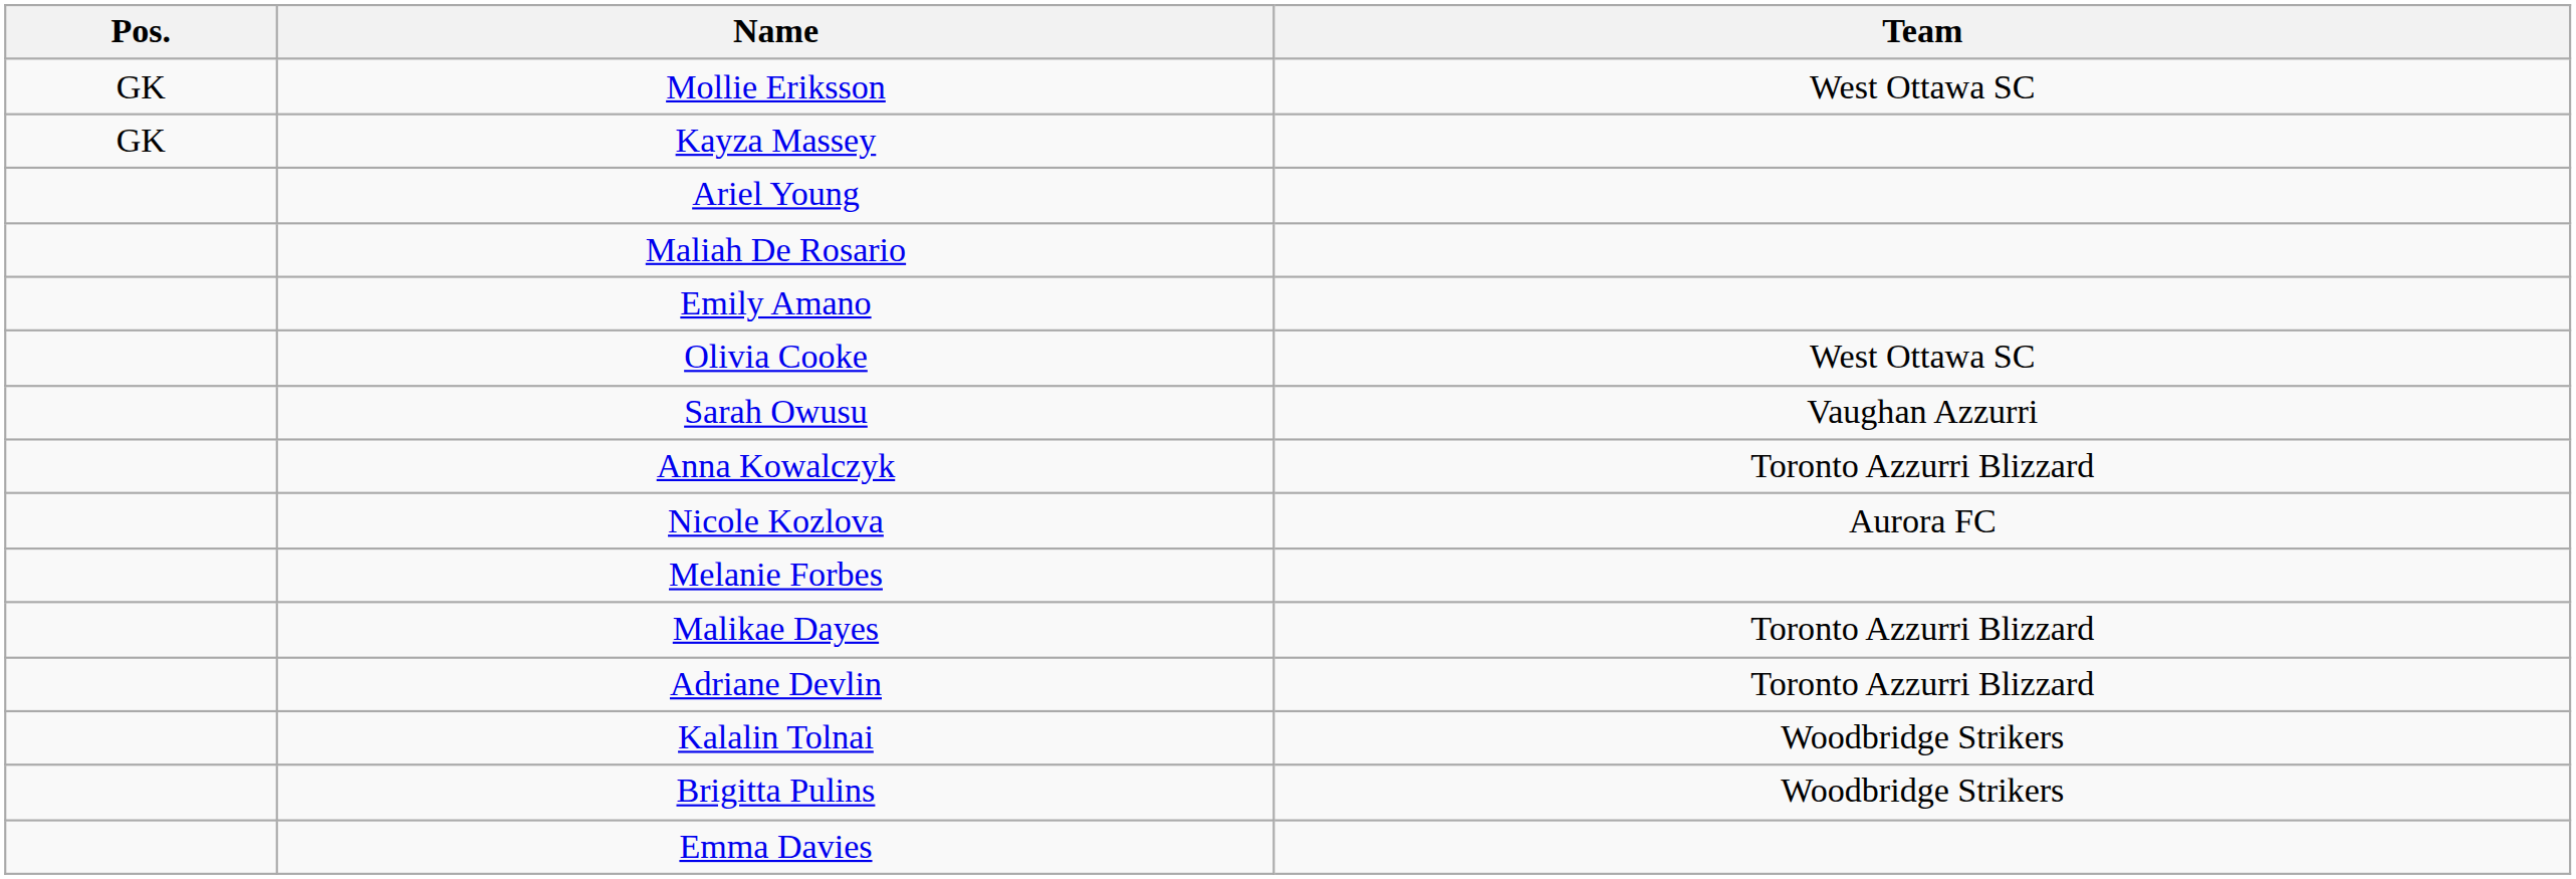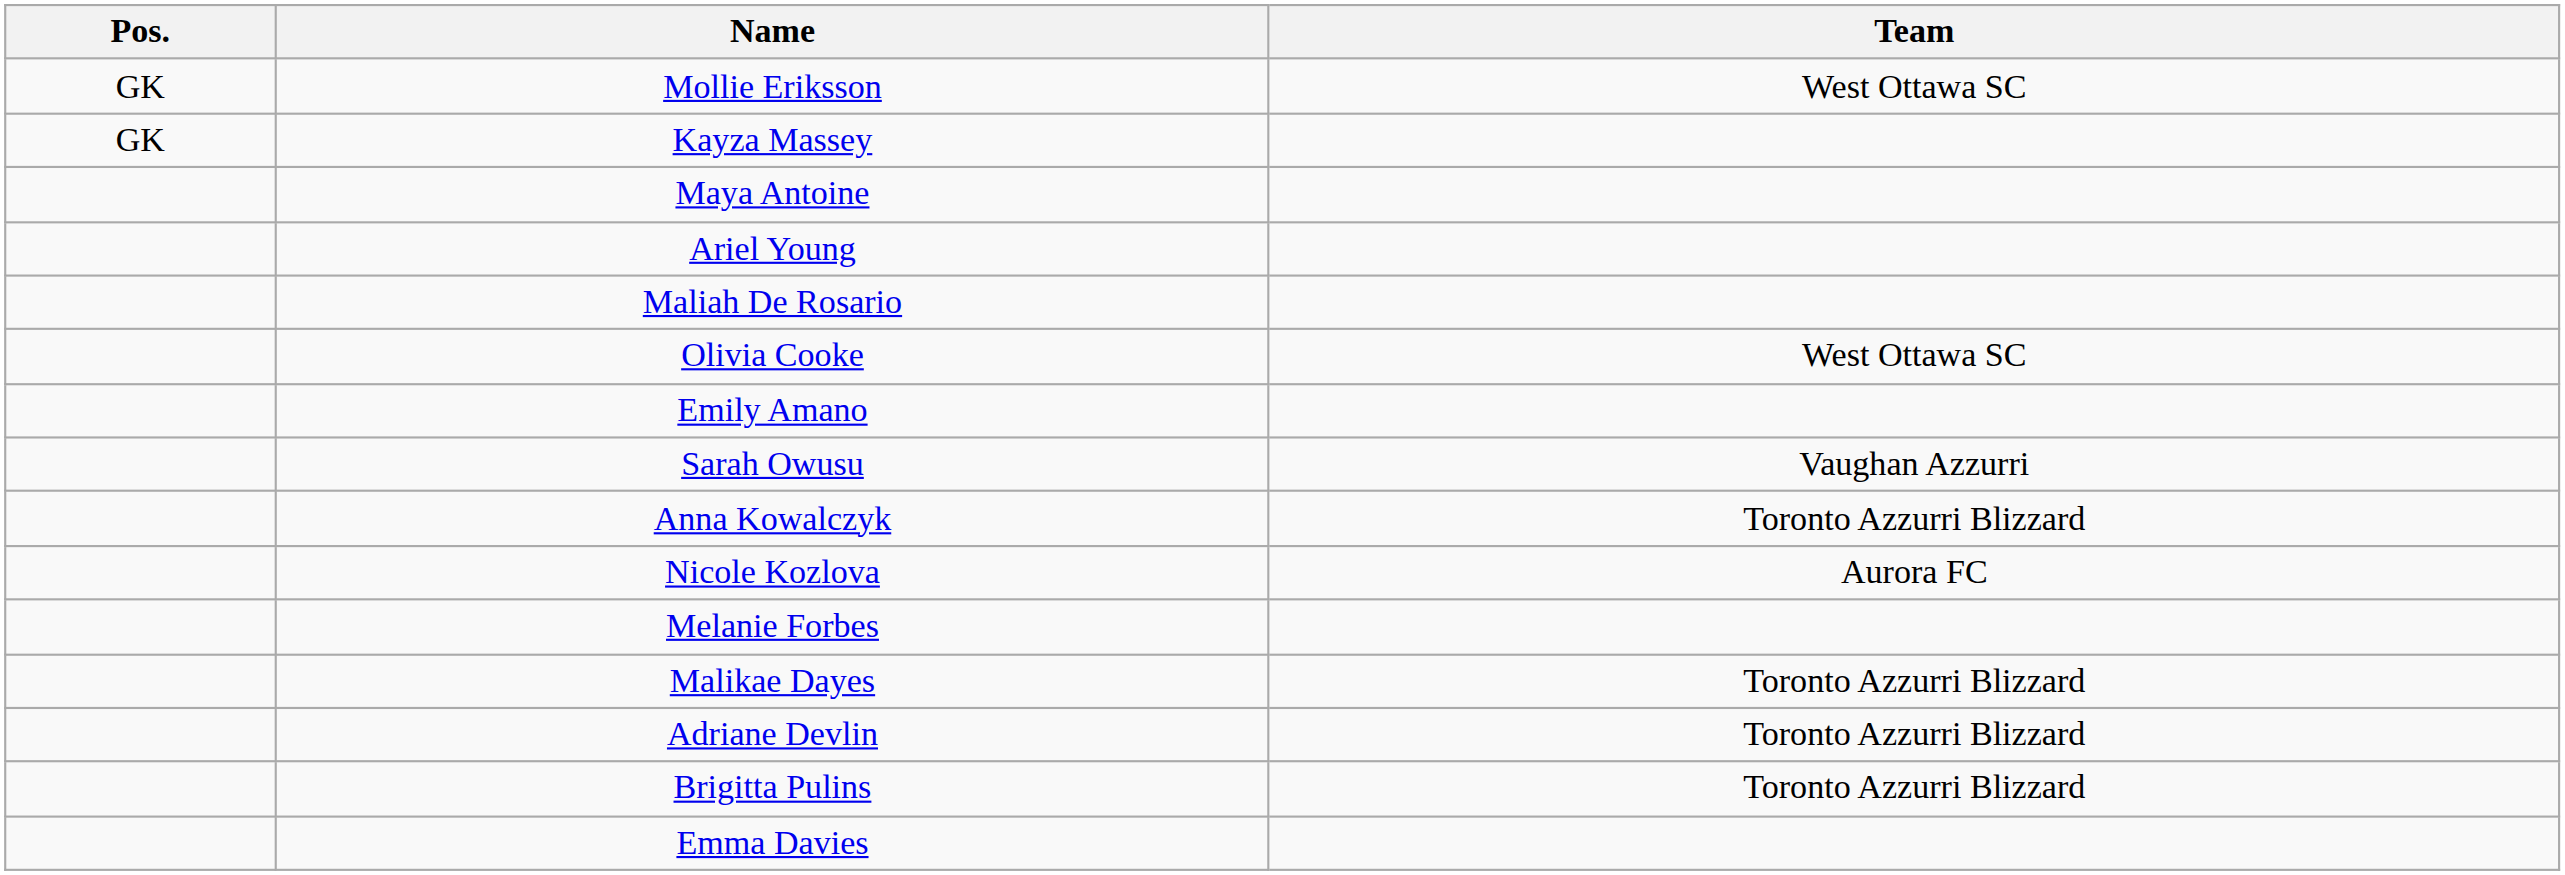 <table class="wikitable mw-collapsible mw-collapsed" style="text-align: center; width: 95%; margin-left: auto; margin-right: auto">
 <tr>
 <th>Pos.</th>
 <th>Name</th>
 <th>Team</th>
 </tr>
 <tr>
 <td>GK</td>
 <td><a href='#'>Mollie Eriksson</a></td>
 <td>West Ottawa SC</td>
 </tr>
 <tr>
 <td>GK</td>
 <td><a href='#'>Kayza Massey</a></td>
 <td></td>
 </tr>
 <tr>
 <td></td>
+<td><a href='#'>Maya Antoine</a></td>
+<td></td>
+</tr>
+<tr>
+<td></td>
 <td><a href='#'>Ariel Young</a></td>
 <td></td>
 </tr>
 <tr>
 <td></td>
 <td><a href='#'>Maliah De Rosario</a></td>
 <td></td>
 </tr>
 <tr>
 <td></td>
-<td><a href='#'>Emily Amano</a></td>
-<td></td>
+<td><a href='#'>Olivia Cooke</a></td>
+<td>West Ottawa SC</td>
 </tr>
 <tr>
 <td></td>
-<td><a href='#'>Olivia Cooke</a></td>
-<td>West Ottawa SC</td>
+<td><a href='#'>Emily Amano</a></td>
+<td></td>
 </tr>
 <tr>
 <td></td>
 <td><a href='#'>Sarah Owusu</a></td>
 <td>Vaughan Azzurri</td>
 </tr>
 <tr>
 <td></td>
 <td><a href='#'>Anna Kowalczyk</a></td>
 <td>Toronto Azzurri Blizzard</td>
 </tr>
 <tr>
 <td></td>
 <td><a href='#'>Nicole Kozlova</a></td>
 <td Aurora FC (Canada)>Aurora FC</td>
 </tr>
 <tr>
 <td></td>
 <td><a href='#'>Melanie Forbes</a></td>
 <td></td>
 </tr>
 <tr>
 <td></td>
 <td><a href='#'>Malikae Dayes</a></td>
 <td>Toronto Azzurri Blizzard</td>
 </tr>
 <tr>
 <td></td>
 <td><a href='#'>Adriane Devlin</a></td>
 <td>Toronto Azzurri Blizzard</td>
 </tr>
 <tr>
 <td></td>
-<td><a href='#'>Kalalin Tolnai</a></td>
-<td>Woodbridge Strikers</td>
-</tr>
-<tr>
-<td></td>
 <td><a href='#'>Brigitta Pulins</a></td>
-<td>Woodbridge Strikers</td>
+<td>Toronto Azzurri Blizzard</td>
 </tr>
 <tr>
 <td></td>
 <td><a href='#'>Emma Davies</a></td>
 <td></td>
 </tr>
 </table>
